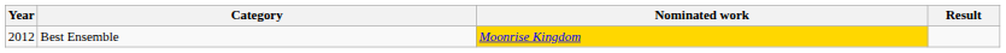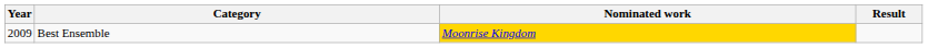 <table class=wikitable>
 <tr>
 <th scope="col" style="width:1em;">Year</th>
 <th scope="col" style="width:33em;">Category</th>
 <th scope="col" style="width:34em;">Nominated work</th>
 <th scope="col" style="width:5em;">Result</th>
 </tr>
 <tr>
-<td>2012</td>
+<td>2009</td>
 <td>Best Ensemble</td>
 <td style="background: gold;"><em><a href='#'>Moonrise Kingdom</a></em></td>
 <td></td>
 </tr>
 </table>
